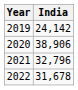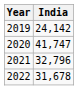 <table class="wikitable">
 <tr>
 <th>Year</th>
 <th>India</th>
 </tr>
 <tr>
 <td>2019</td>
 <td>24,142</td>
 </tr>
 <tr>
 <td>2020</td>
-<td>38,906</td>
+<td>41,747</td>
 </tr>
 <tr>
 <td>2021</td>
 <td>32,796</td>
 </tr>
 <tr>
 <td>2022</td>
 <td>31,678</td>
 </tr>
 </table>
